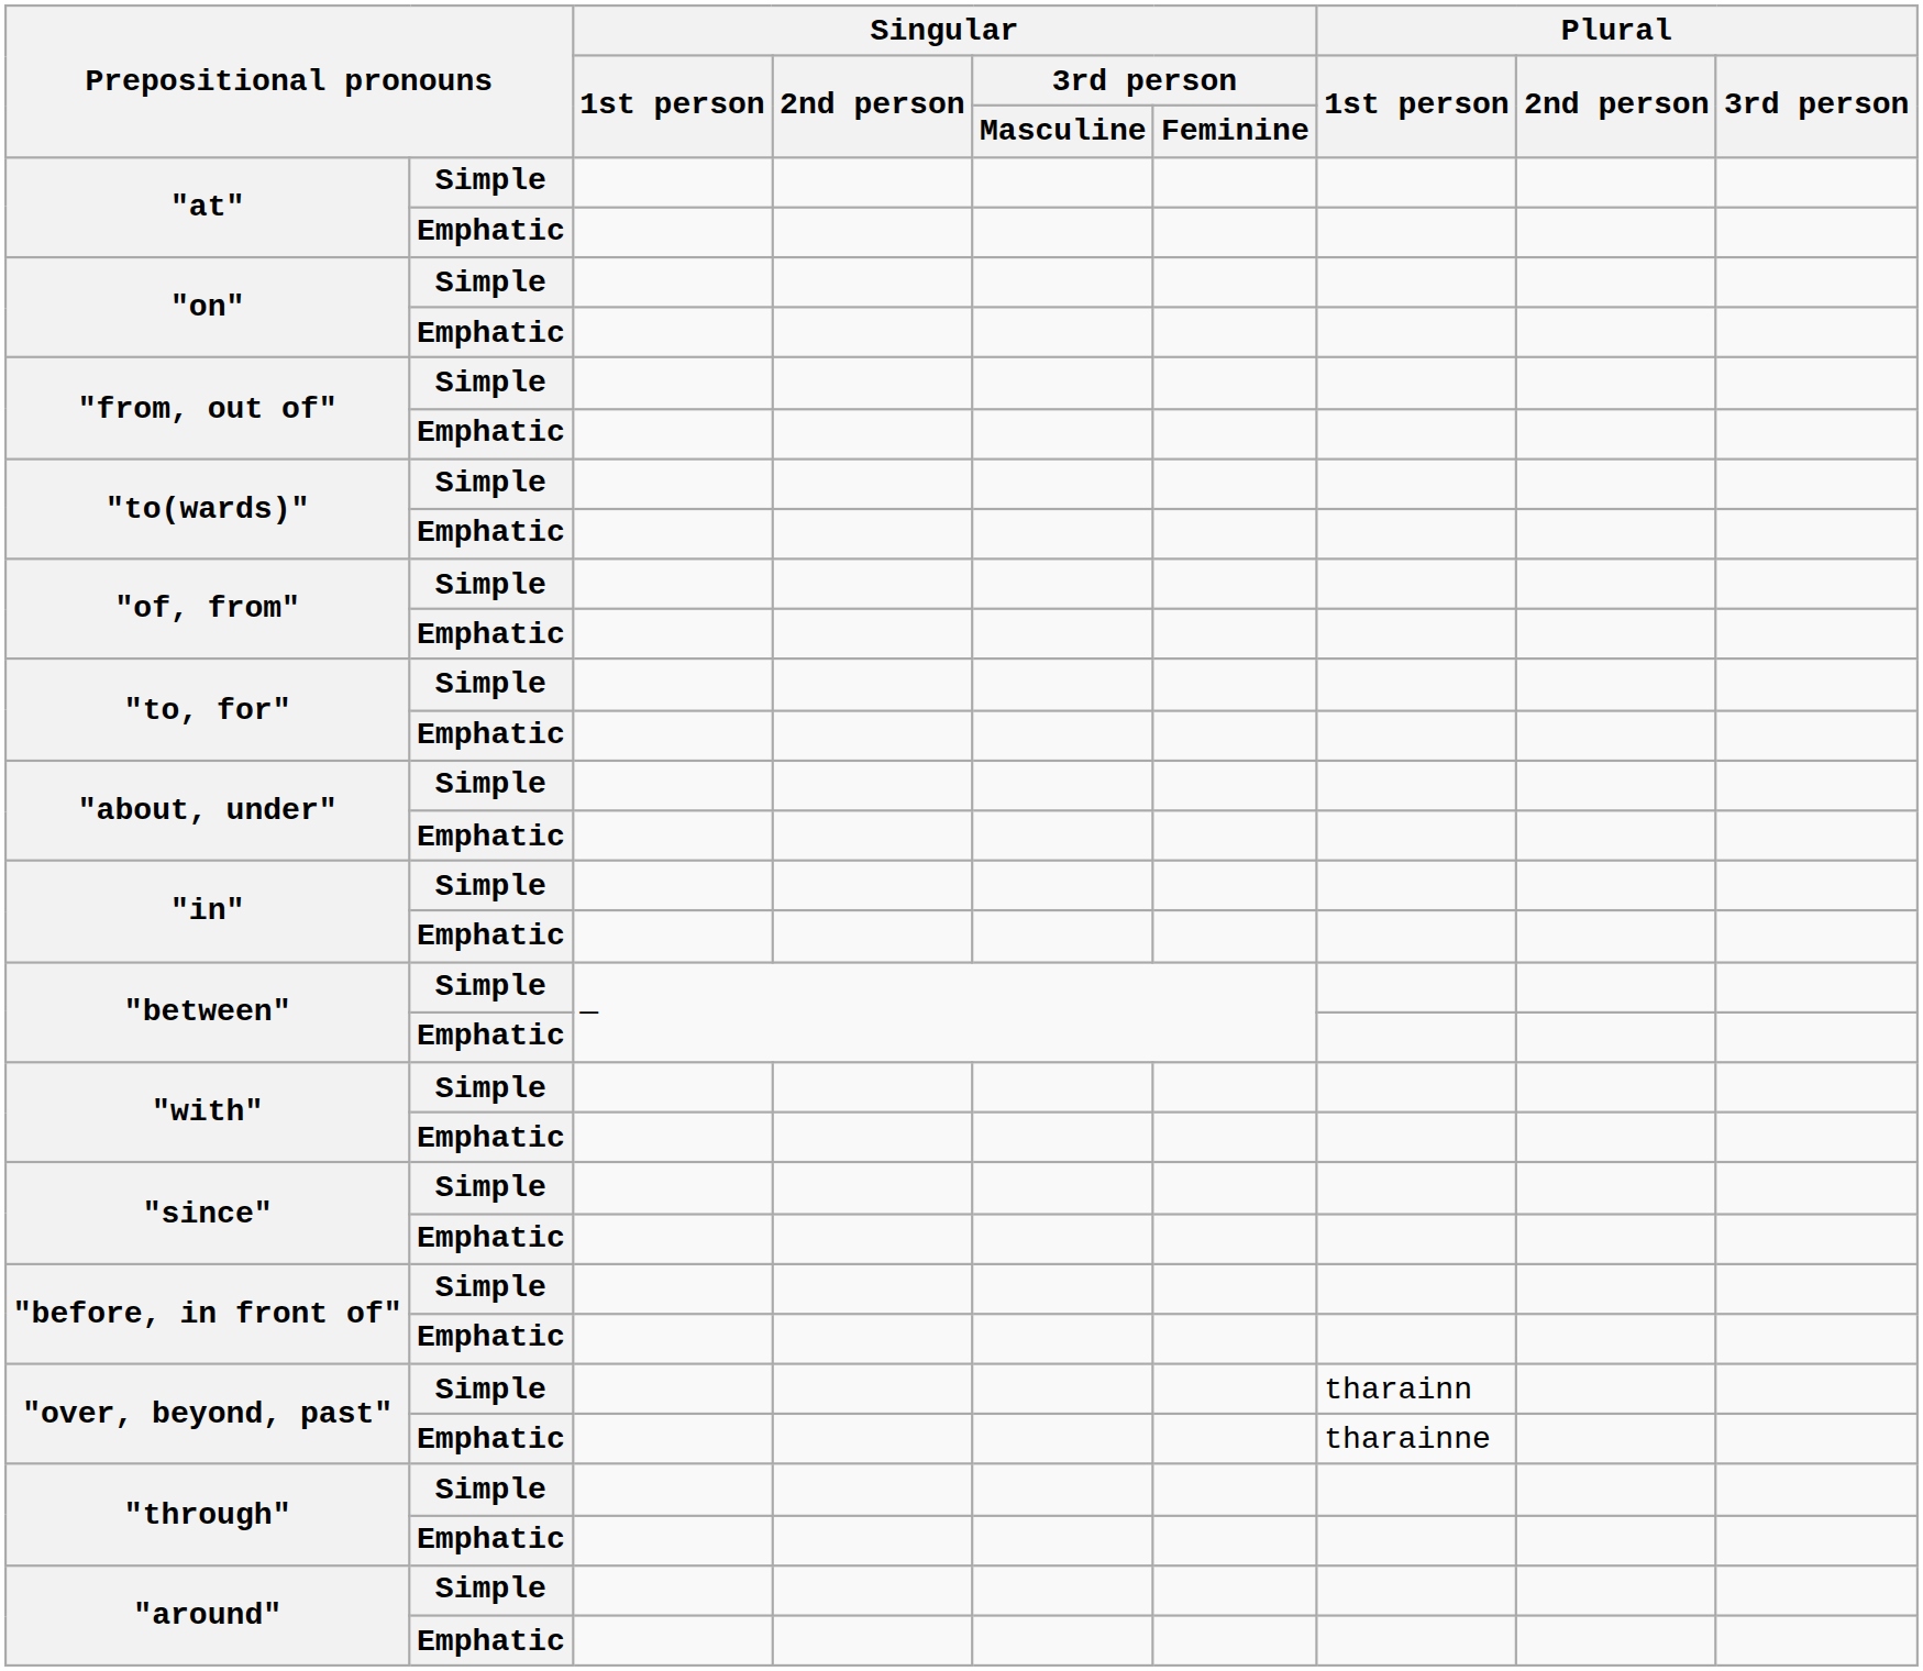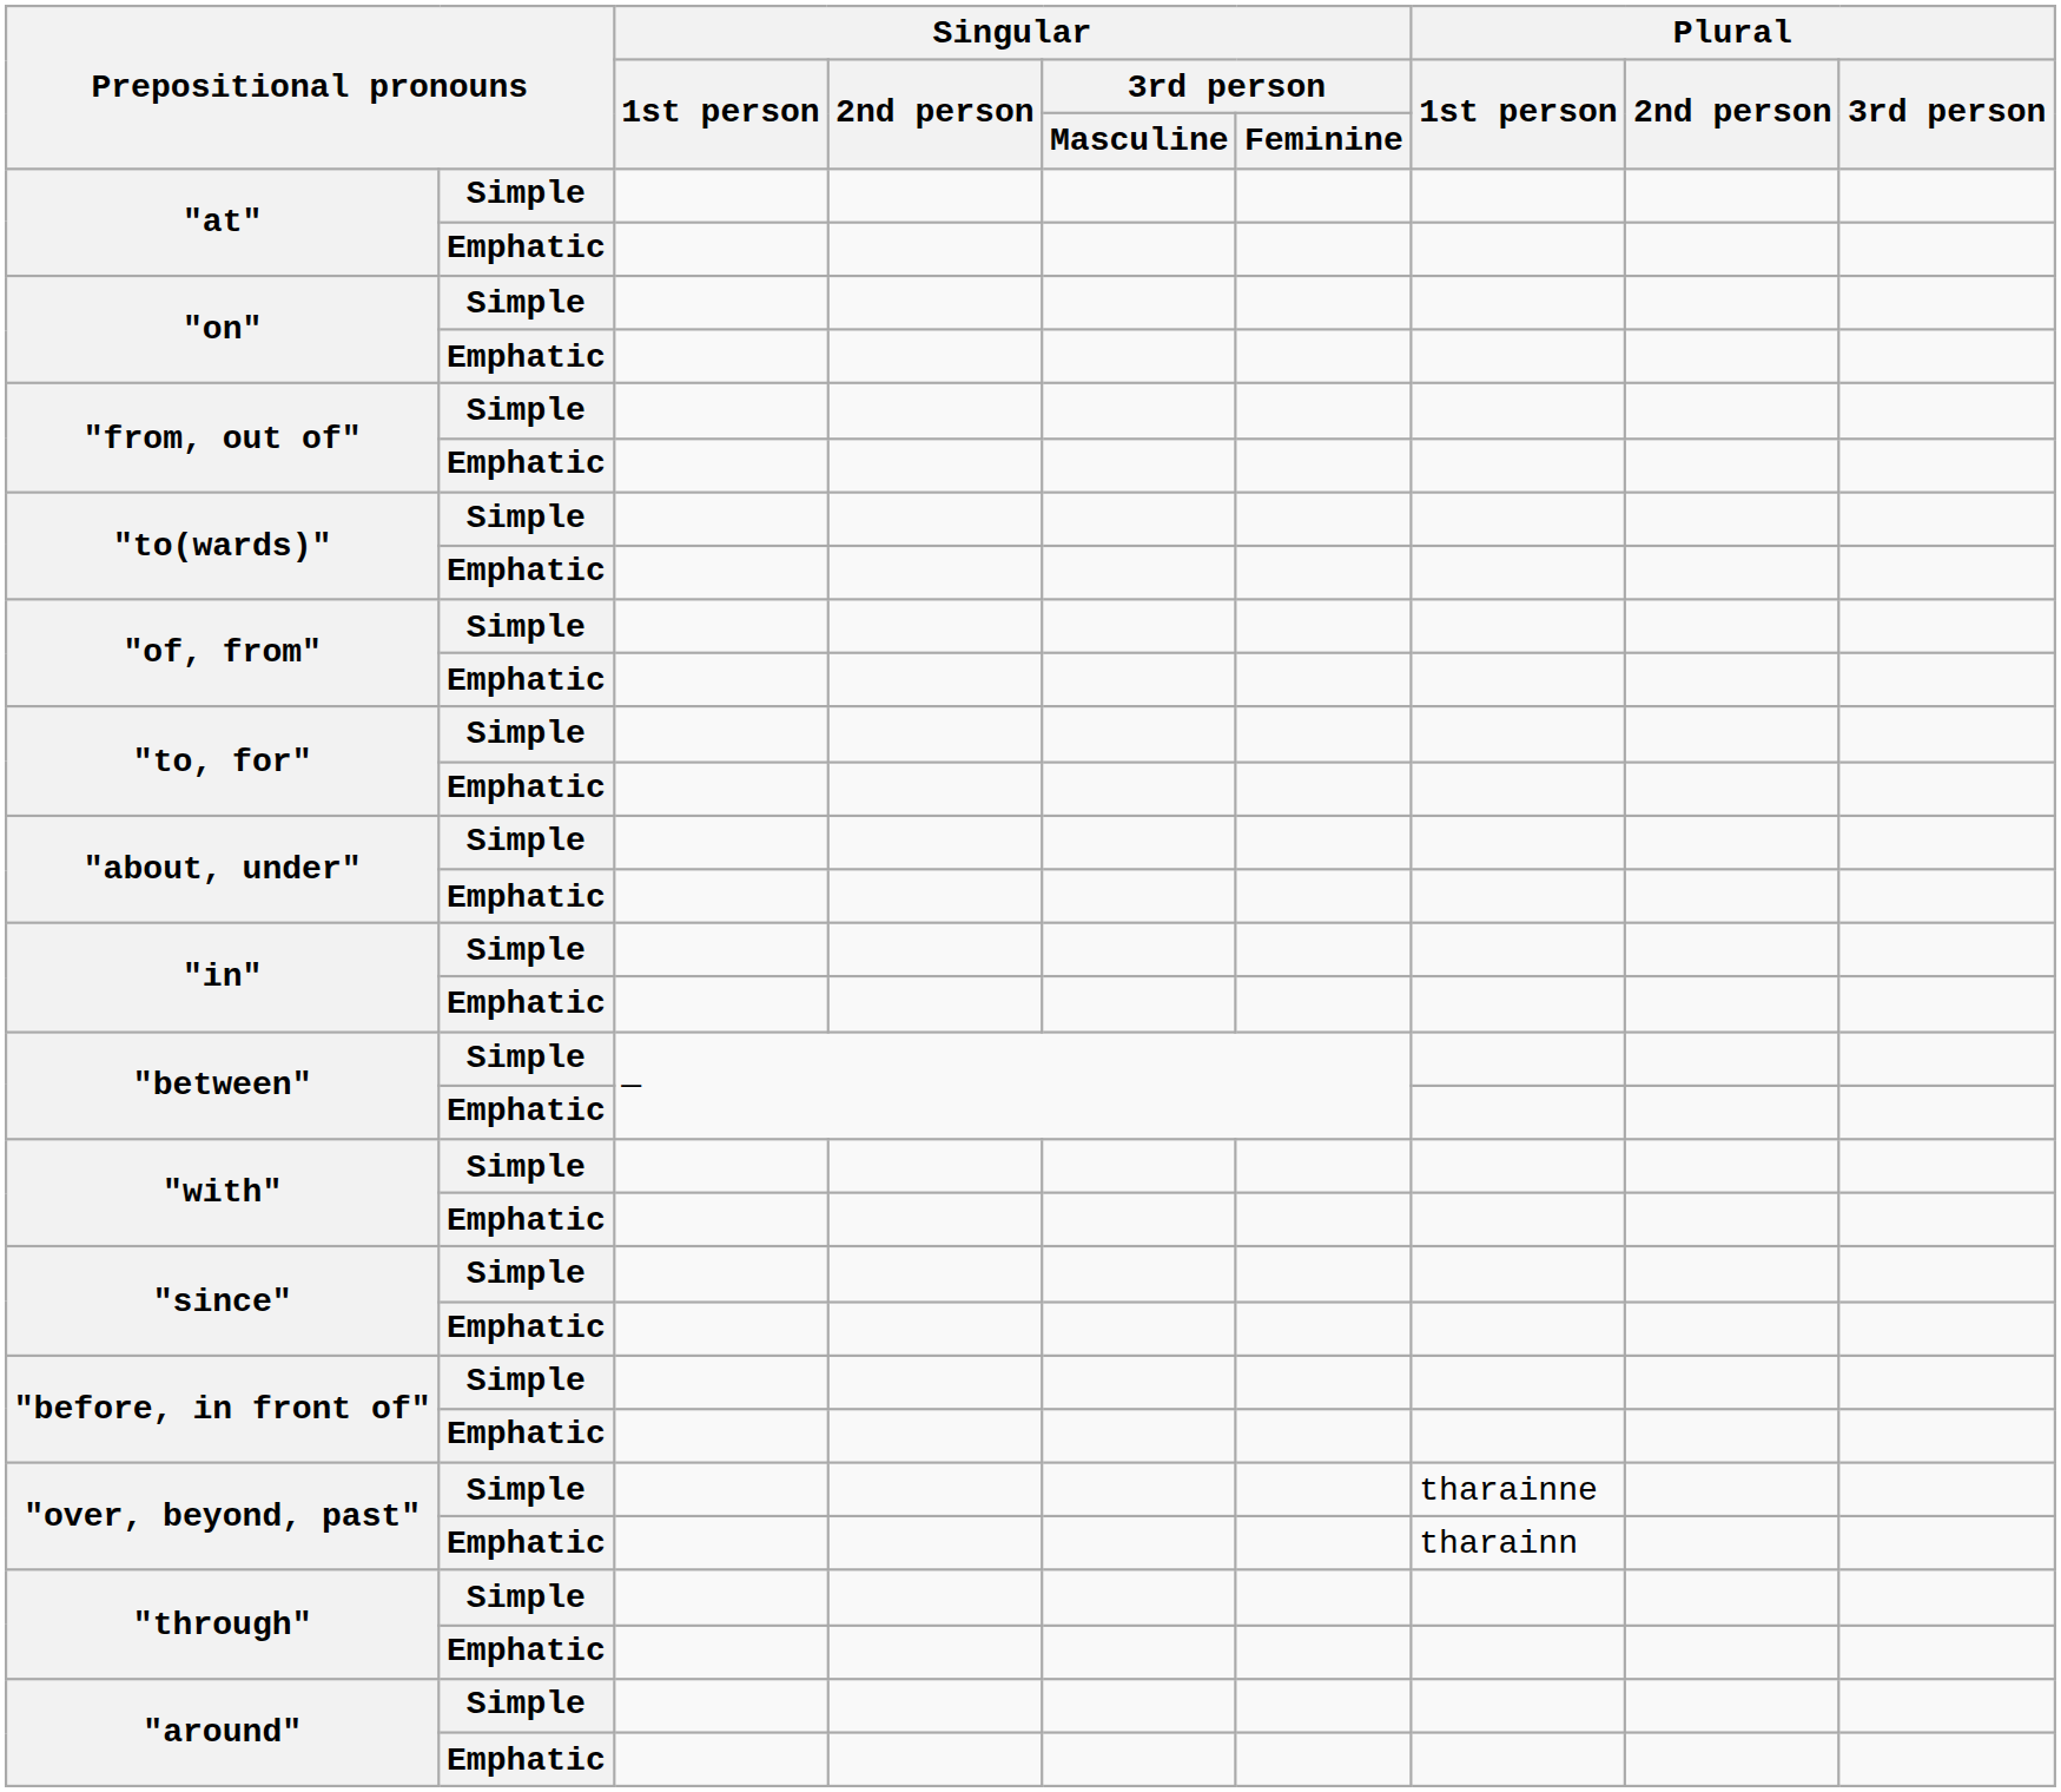 <table class="wikitable mw-collapsible">
 <tr>
 <th colspan="2" rowspan="3">Prepositional pronouns</th>
 <th colspan="4">Singular</th>
 <th colspan="3">Plural</th>
 </tr>
 <tr>
 <th rowspan="2">1st person</th>
 <th rowspan="2">2nd person</th>
 <th colspan="2">3rd person</th>
 <th rowspan="2">1st person</th>
 <th rowspan="2">2nd person</th>
 <th rowspan="2">3rd person</th>
 </tr>
 <tr>
 <th>Masculine</th>
 <th>Feminine</th>
 </tr>
 <tr>
 <th rowspan="2"> "at"</th>
 <th>Simple</th>
 <td></td>
 <td></td>
 <td></td>
 <td></td>
 <td></td>
 <td></td>
 <td></td>
 </tr>
 <tr>
 <th>Emphatic</th>
 <td></td>
 <td></td>
 <td></td>
 <td></td>
 <td></td>
 <td></td>
 <td></td>
 </tr>
 <tr>
 <th rowspan="2"> "on"</th>
 <th>Simple</th>
 <td></td>
 <td></td>
 <td></td>
 <td></td>
 <td></td>
 <td></td>
 <td></td>
 </tr>
 <tr>
 <th>Emphatic</th>
 <td></td>
 <td></td>
 <td></td>
 <td></td>
 <td></td>
 <td></td>
 <td></td>
 </tr>
 <tr>
 <th rowspan="2"> "from, out of"</th>
 <th>Simple</th>
 <td></td>
 <td></td>
 <td></td>
 <td></td>
 <td></td>
 <td></td>
 <td></td>
 </tr>
 <tr>
 <th>Emphatic</th>
 <td></td>
 <td></td>
 <td></td>
 <td></td>
 <td></td>
 <td></td>
 <td></td>
 </tr>
 <tr>
 <th rowspan="2"> "to(wards)"</th>
 <th>Simple</th>
 <td></td>
 <td></td>
 <td></td>
 <td></td>
 <td></td>
 <td></td>
 <td></td>
 </tr>
 <tr>
 <th>Emphatic</th>
 <td></td>
 <td></td>
 <td></td>
 <td></td>
 <td></td>
 <td></td>
 <td></td>
 </tr>
 <tr>
 <th rowspan="2"> "of, from"</th>
 <th>Simple</th>
 <td></td>
 <td></td>
 <td></td>
 <td></td>
 <td></td>
 <td></td>
 <td></td>
 </tr>
 <tr>
 <th>Emphatic</th>
 <td></td>
 <td></td>
 <td></td>
 <td></td>
 <td></td>
 <td></td>
 <td></td>
 </tr>
 <tr>
 <th rowspan="2"> "to, for"</th>
 <th>Simple</th>
 <td></td>
 <td></td>
 <td></td>
 <td></td>
 <td></td>
 <td></td>
 <td></td>
 </tr>
 <tr>
 <th>Emphatic</th>
 <td></td>
 <td></td>
 <td></td>
 <td></td>
 <td></td>
 <td></td>
 <td></td>
 </tr>
 <tr>
 <th rowspan="2"> "about, under"</th>
 <th>Simple</th>
 <td></td>
 <td></td>
 <td></td>
 <td></td>
 <td></td>
 <td></td>
 <td></td>
 </tr>
 <tr>
 <th>Emphatic</th>
 <td></td>
 <td></td>
 <td></td>
 <td></td>
 <td></td>
 <td></td>
 <td></td>
 </tr>
 <tr>
 <th rowspan="2"> "in"</th>
 <th>Simple</th>
 <td></td>
 <td></td>
 <td></td>
 <td></td>
 <td></td>
 <td></td>
 <td></td>
 </tr>
 <tr>
 <th>Emphatic</th>
 <td></td>
 <td></td>
 <td></td>
 <td></td>
 <td></td>
 <td></td>
 <td></td>
 </tr>
 <tr>
 <th rowspan="2"> "between"</th>
 <th>Simple</th>
 <td colspan="4" rowspan="2">—</td>
 <td></td>
 <td></td>
 <td></td>
 </tr>
 <tr>
 <th>Emphatic</th>
 <td></td>
 <td></td>
 <td></td>
 </tr>
 <tr>
 <th rowspan="2"> "with"</th>
 <th>Simple</th>
 <td></td>
 <td></td>
 <td></td>
 <td></td>
 <td></td>
 <td></td>
 <td></td>
 </tr>
 <tr>
 <th>Emphatic</th>
 <td></td>
 <td></td>
 <td></td>
 <td></td>
 <td></td>
 <td></td>
 <td></td>
 </tr>
 <tr>
 <th rowspan="2"> "since"</th>
 <th>Simple</th>
 <td></td>
 <td></td>
 <td></td>
 <td></td>
 <td></td>
 <td></td>
 <td></td>
 </tr>
 <tr>
 <th>Emphatic</th>
 <td></td>
 <td></td>
 <td></td>
 <td></td>
 <td></td>
 <td></td>
 <td></td>
 </tr>
 <tr>
 <th rowspan="2"> "before, in front of"</th>
 <th>Simple</th>
 <td></td>
 <td></td>
 <td></td>
 <td></td>
 <td></td>
 <td></td>
 <td></td>
 </tr>
 <tr>
 <th>Emphatic</th>
 <td></td>
 <td></td>
 <td></td>
 <td></td>
 <td></td>
 <td></td>
 <td></td>
 </tr>
 <tr>
 <th rowspan="2"> "over, beyond, past"</th>
 <th>Simple</th>
 <td></td>
 <td></td>
 <td></td>
 <td></td>
-<td>tharainn</td>
+<td>tharainne</td>
 <td></td>
 <td></td>
 </tr>
 <tr>
 <th>Emphatic</th>
 <td></td>
 <td></td>
 <td></td>
 <td></td>
-<td>tharainne</td>
+<td>tharainn</td>
 <td></td>
 <td></td>
 </tr>
 <tr>
 <th rowspan="2"> "through"</th>
 <th>Simple</th>
 <td></td>
 <td></td>
 <td></td>
 <td></td>
 <td></td>
 <td></td>
 <td></td>
 </tr>
 <tr>
 <th>Emphatic</th>
 <td></td>
 <td></td>
 <td></td>
 <td></td>
 <td></td>
 <td></td>
 <td></td>
 </tr>
 <tr>
 <th rowspan="2"> "around"</th>
 <th>Simple</th>
 <td></td>
 <td></td>
 <td></td>
 <td></td>
 <td></td>
 <td></td>
 <td></td>
 </tr>
 <tr>
 <th>Emphatic</th>
 <td></td>
 <td></td>
 <td></td>
 <td></td>
 <td></td>
 <td></td>
 <td></td>
 </tr>
 </table>
